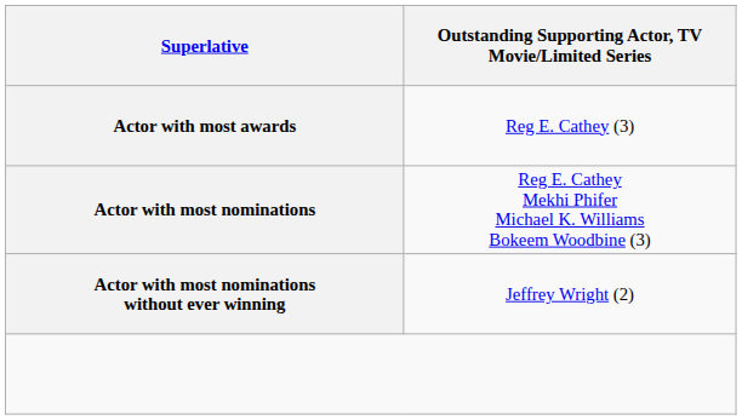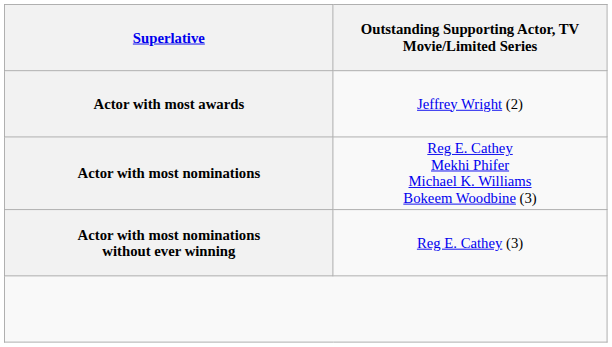 <table class="wikitable" style="text-align: center">
 <tr style="height:4.5em;">
 <th width="350"><strong><a href='#'>Superlative</a></strong></th>
 <th colspan="2" width="290"><strong> Outstanding Supporting Actor, TV Movie/Limited Series</strong></th>
 </tr>
 <tr style="height:4.5em;">
 <th width="350">Actor with most awards</th>
-<td><a href='#'>Reg E. Cathey</a> (3)</td>
+<td><a href='#'>Jeffrey Wright</a> (2)</td>
 </tr>
 <tr style="height:4.5em;">
 <th>Actor with most nominations</th>
 <td><a href='#'>Reg E. Cathey</a><br><a href='#'>Mekhi Phifer</a><br><a href='#'>Michael K. Williams</a><br><a href='#'>Bokeem Woodbine</a> (3)</td>
 </tr>
 <tr style="height:4.5em;">
 <th>Actor with most nominations <br> without ever winning</th>
-<td><a href='#'>Jeffrey Wright</a> (2)</td>
+<td><a href='#'>Reg E. Cathey</a> (3)</td>
 </tr>
 <tr style="height:4.5em;">
 </tr>
 </table>
